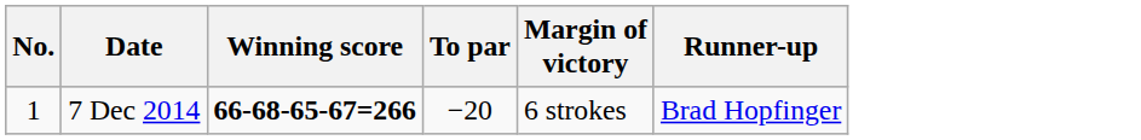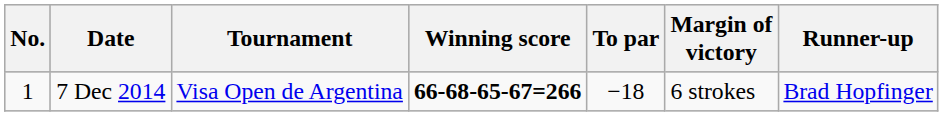 <table class="wikitable" style="font-size:95%;">
 <tr>
 <th>No.</th>
 <th>Date</th>
+<th>Tournament</th>
 <th>Winning score</th>
 <th>To par</th>
 <th>Margin of<br>victory</th>
 <th>Runner-up</th>
 </tr>
 <tr>
 <td align=center>1</td>
 <td align=right>7 Dec <a href='#'>2014</a></td>
+<td><a href='#'>Visa Open de Argentina</a></td>
 <td><strong>66-68-65-67=266</strong></td>
-<td align=center>−20</td>
+<td align=center>−18</td>
 <td>6 strokes</td>
 <td> <a href='#'>Brad Hopfinger</a></td>
 </tr>
 </table>
